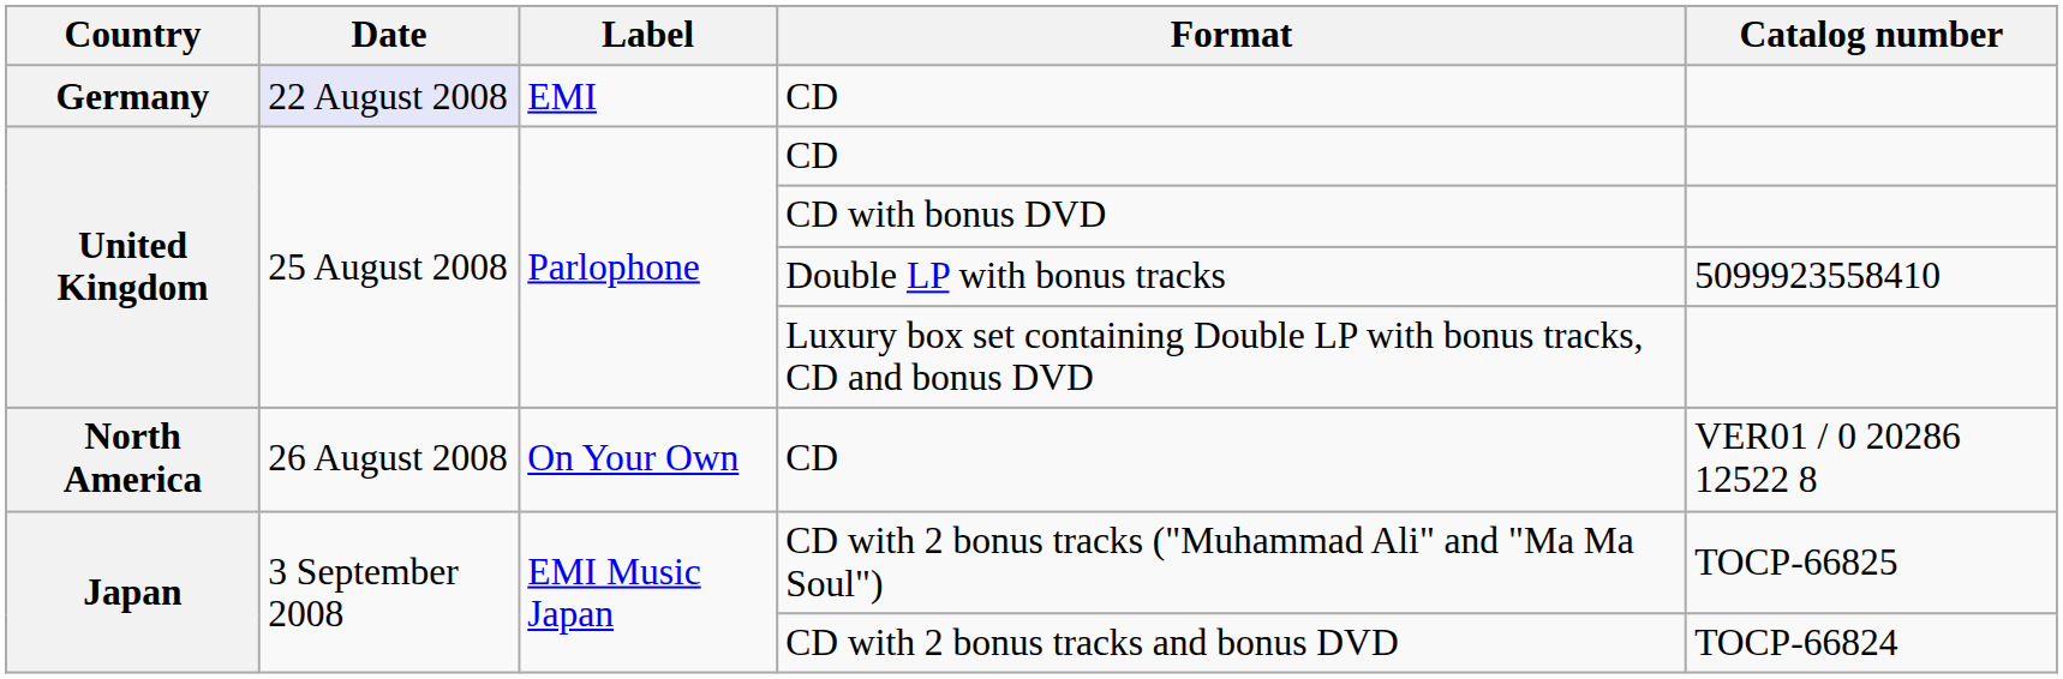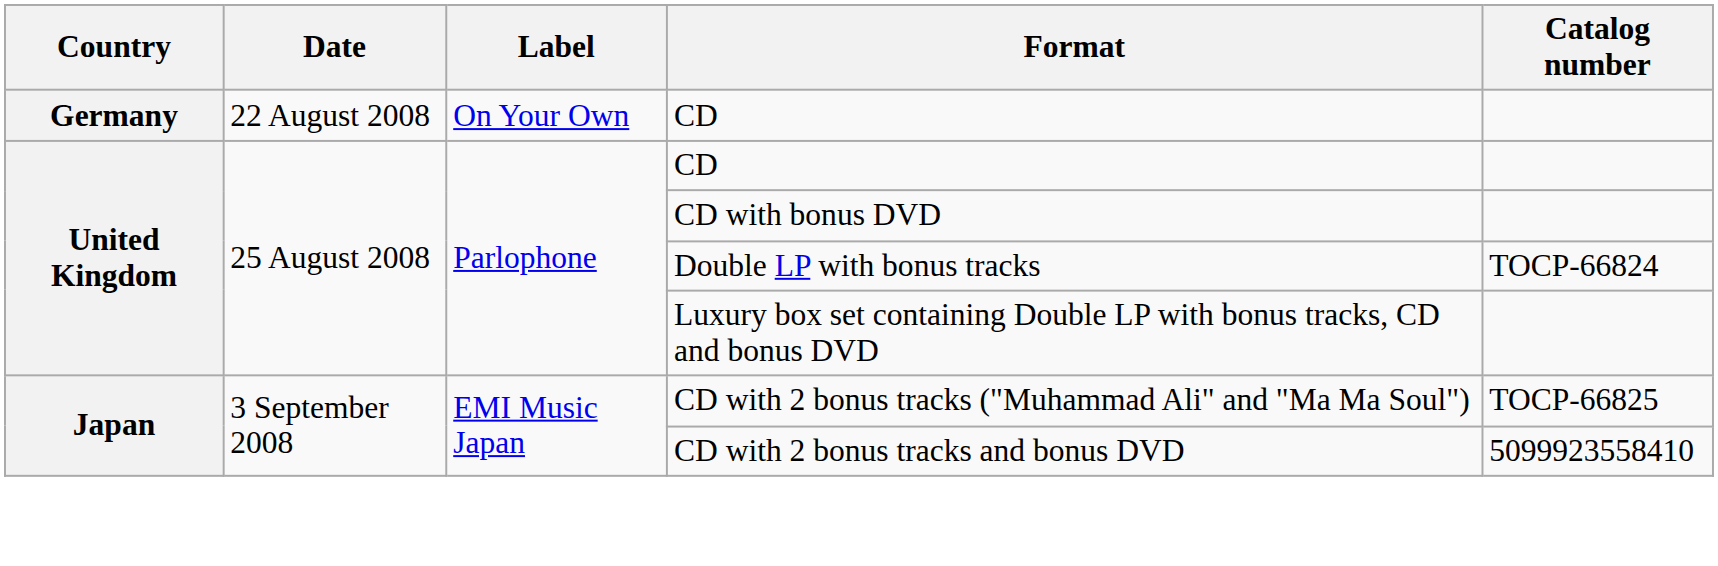 <table class="wikitable plainrowheaders">
 <tr>
 <th>Country</th>
 <th>Date</th>
 <th>Label</th>
 <th>Format</th>
 <th>Catalog number</th>
 </tr>
 <tr>
 <th scope="row">Germany</th>
-<td style="background: lavender;">22 August 2008</td>
-<td><a href='#'>EMI</a></td>
+<td>22 August 2008</td>
+<td><a href='#'>On Your Own</a></td>
 <td>CD </td>
 <td></td>
 </tr>
 <tr>
 <th scope="row" rowspan="4">United Kingdom</th>
 <td rowspan="4">25 August 2008</td>
 <td rowspan="4"><a href='#'>Parlophone</a></td>
 <td>CD</td>
 <td></td>
 </tr>
 <tr>
 <td>CD with bonus DVD</td>
 <td></td>
 </tr>
 <tr>
 <td>Double <a href='#'>LP</a> with bonus tracks</td>
-<td>5099923558410</td>
+<td>TOCP-66824</td>
 </tr>
 <tr>
 <td>Luxury box set containing Double LP with bonus tracks, CD and bonus DVD</td>
 <td></td>
-</tr>
-<tr>
-<th scope="row">North America</th>
-<td>26 August 2008</td>
-<td><a href='#'>On Your Own</a></td>
-<td>CD</td>
-<td>VER01 / 0 20286 12522 8</td>
 </tr>
 <tr>
 <th scope="row" rowspan="2">Japan</th>
 <td rowspan="2">3 September 2008</td>
 <td rowspan="2"><a href='#'>EMI Music Japan</a></td>
 <td>CD with 2 bonus tracks ("Muhammad Ali" and "Ma Ma Soul")</td>
 <td>TOCP-66825</td>
 </tr>
 <tr>
 <td>CD with 2 bonus tracks and bonus DVD</td>
-<td>TOCP-66824</td>
+<td>5099923558410</td>
 </tr>
 </table>
